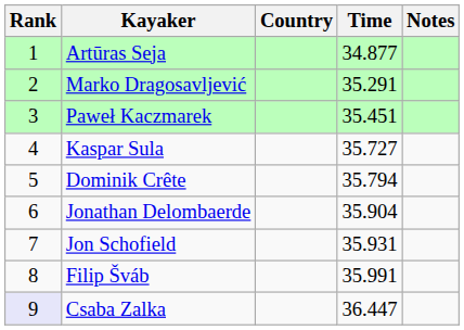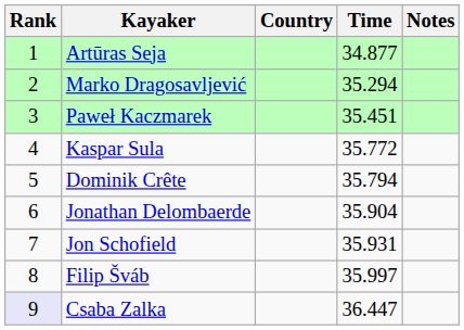 <table class="wikitable" style="text-align:center">
 <tr>
 <th>Rank</th>
 <th>Kayaker</th>
 <th>Country</th>
 <th>Time</th>
 <th>Notes</th>
 </tr>
 <tr bgcolor=bbffbb>
 <td>1</td>
 <td align="left"><a href='#'>Artūras Seja</a></td>
 <td align="left"></td>
 <td>34.877</td>
 <td></td>
 </tr>
 <tr bgcolor=bbffbb>
 <td>2</td>
 <td align="left"><a href='#'>Marko Dragosavljević</a></td>
 <td align="left"></td>
-<td>35.291</td>
+<td>35.294</td>
 <td></td>
 </tr>
 <tr bgcolor=bbffbb>
 <td>3</td>
 <td align="left"><a href='#'>Paweł Kaczmarek</a></td>
 <td align="left"></td>
 <td>35.451</td>
 <td></td>
 </tr>
 <tr>
 <td>4</td>
 <td align="left"><a href='#'>Kaspar Sula</a></td>
 <td align="left"></td>
-<td>35.727</td>
+<td>35.772</td>
 <td></td>
 </tr>
 <tr>
 <td>5</td>
 <td align="left"><a href='#'>Dominik Crête</a></td>
 <td align="left"></td>
 <td>35.794</td>
 <td></td>
 </tr>
 <tr>
 <td>6</td>
 <td align="left"><a href='#'>Jonathan Delombaerde</a></td>
 <td align="left"></td>
 <td>35.904</td>
 <td></td>
 </tr>
 <tr>
 <td>7</td>
 <td align="left"><a href='#'>Jon Schofield</a></td>
 <td align="left"></td>
 <td>35.931</td>
 <td></td>
 </tr>
 <tr>
 <td>8</td>
 <td align="left"><a href='#'>Filip Šváb</a></td>
 <td align="left"></td>
-<td>35.991</td>
+<td>35.997</td>
 <td></td>
 </tr>
 <tr>
 <td style="background: lavender;">9</td>
 <td align="left"><a href='#'>Csaba Zalka</a></td>
 <td align="left"></td>
 <td>36.447</td>
 <td></td>
 </tr>
 </table>
